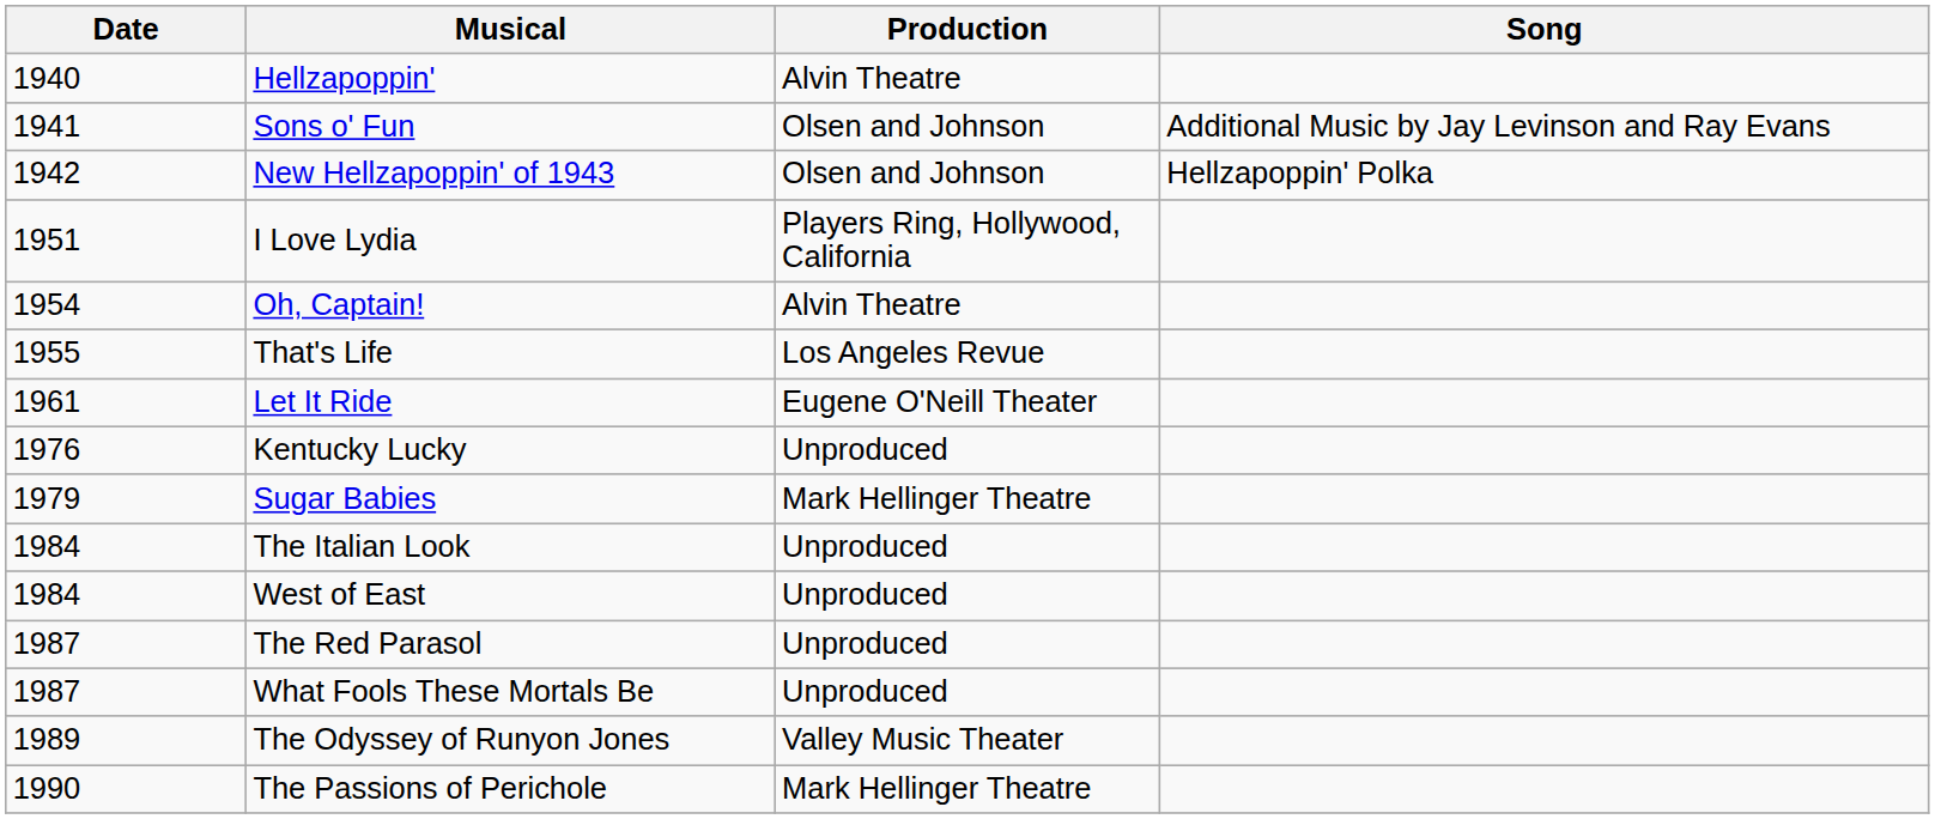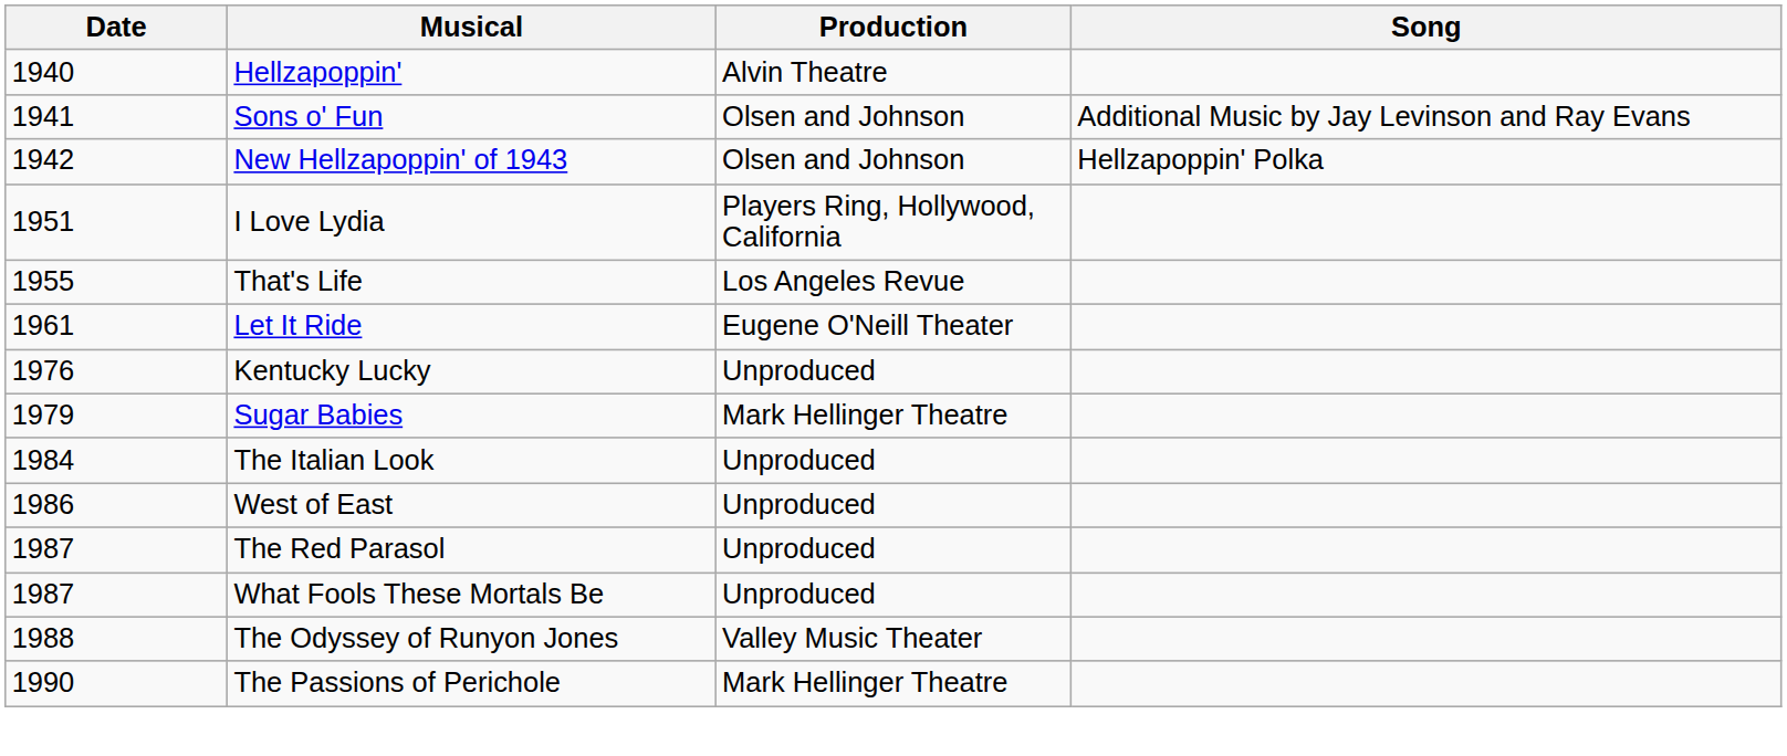 <table class="wikitable collapsible collapsed" style="width: 80%">
 <tr>
 <th scope="col" width="10%">Date</th>
 <th scope="col" width="22%">Musical</th>
 <th scope="col" width="16%">Production</th>
 <th scope="col" width="32%">Song</th>
 </tr>
 <tr>
 <td>1940</td>
 <td><a href='#'>Hellzapoppin'</a></td>
 <td>Alvin Theatre</td>
 <td></td>
 </tr>
 <tr>
 <td>1941</td>
 <td><a href='#'>Sons o' Fun</a></td>
 <td>Olsen and Johnson</td>
 <td>Additional Music by Jay Levinson and Ray Evans</td>
 </tr>
 <tr>
 <td>1942</td>
 <td><a href='#'>New Hellzapoppin' of 1943</a></td>
 <td>Olsen and Johnson</td>
 <td>Hellzapoppin' Polka</td>
 </tr>
 <tr>
 <td>1951</td>
 <td>I Love Lydia</td>
 <td>Players Ring, Hollywood, California</td>
-<td></td>
-</tr>
-<tr>
-<td>1954</td>
-<td><a href='#'>Oh, Captain!</a></td>
-<td>Alvin Theatre</td>
 <td></td>
 </tr>
 <tr>
 <td>1955</td>
 <td>That's Life</td>
 <td>Los Angeles Revue</td>
 <td></td>
 </tr>
 <tr>
 <td>1961</td>
 <td><a href='#'>Let It Ride</a></td>
 <td>Eugene O'Neill Theater</td>
 <td></td>
 </tr>
 <tr>
 <td>1976</td>
 <td>Kentucky Lucky</td>
 <td>Unproduced</td>
 <td></td>
 </tr>
 <tr>
 <td>1979</td>
 <td><a href='#'>Sugar Babies</a></td>
 <td>Mark Hellinger Theatre</td>
 <td></td>
 </tr>
 <tr>
 <td>1984</td>
 <td>The Italian Look</td>
 <td>Unproduced</td>
 <td></td>
 </tr>
 <tr>
-<td>1984</td>
+<td>1986</td>
 <td>West of East</td>
 <td>Unproduced</td>
 <td></td>
 </tr>
 <tr>
 <td>1987</td>
 <td>The Red Parasol</td>
 <td>Unproduced</td>
 <td></td>
 </tr>
 <tr>
 <td>1987</td>
 <td>What Fools These Mortals Be</td>
 <td>Unproduced</td>
 <td></td>
 </tr>
 <tr>
-<td>1989</td>
+<td>1988</td>
 <td>The Odyssey of Runyon Jones</td>
 <td>Valley Music Theater</td>
 <td></td>
 </tr>
 <tr>
 <td>1990</td>
 <td>The Passions of Perichole</td>
 <td>Mark Hellinger Theatre</td>
 <td></td>
 </tr>
 </table>
